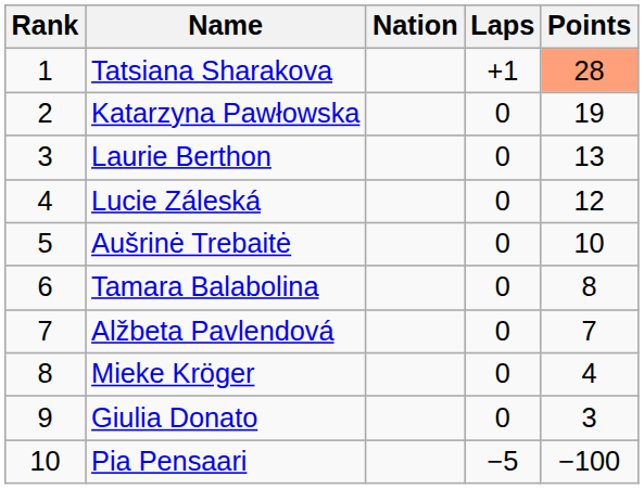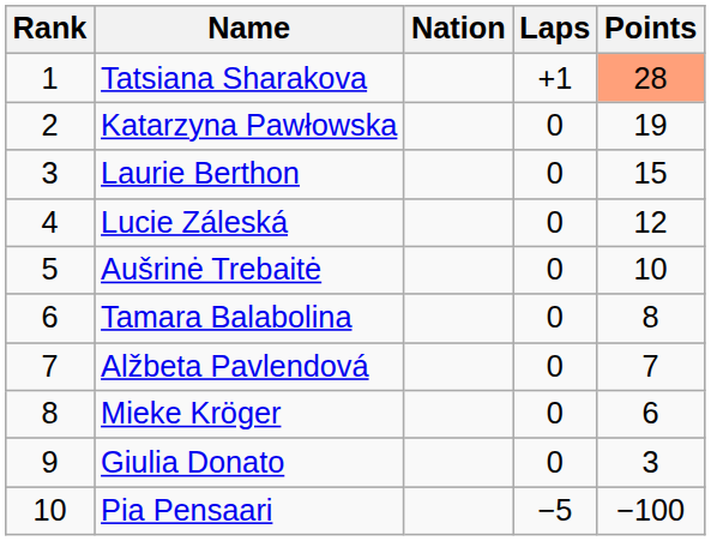 <table class="wikitable sortable" style="text-align:center">
 <tr>
 <th>Rank</th>
 <th>Name</th>
 <th>Nation</th>
 <th>Laps</th>
 <th>Points</th>
 </tr>
 <tr>
 <td>1</td>
 <td align=left><a href='#'>Tatsiana Sharakova</a></td>
 <td align=left></td>
 <td>+1</td>
 <td style="background: lightsalmon;">28</td>
 </tr>
 <tr>
 <td>2</td>
 <td align=left><a href='#'>Katarzyna Pawłowska</a></td>
 <td align=left></td>
 <td>0</td>
 <td>19</td>
 </tr>
 <tr>
 <td>3</td>
 <td align=left><a href='#'>Laurie Berthon</a></td>
 <td align=left></td>
 <td>0</td>
-<td>13</td>
+<td>15</td>
 </tr>
 <tr>
 <td>4</td>
 <td align=left><a href='#'>Lucie Záleská</a></td>
 <td align=left></td>
 <td>0</td>
 <td>12</td>
 </tr>
 <tr>
 <td>5</td>
 <td align=left><a href='#'>Aušrinė Trebaitė</a></td>
 <td align=left></td>
 <td>0</td>
 <td>10</td>
 </tr>
 <tr>
 <td>6</td>
 <td align=left><a href='#'>Tamara Balabolina</a></td>
 <td align=left></td>
 <td>0</td>
 <td>8</td>
 </tr>
 <tr>
 <td>7</td>
 <td align=left><a href='#'>Alžbeta Pavlendová</a></td>
 <td align=left></td>
 <td>0</td>
 <td>7</td>
 </tr>
 <tr>
 <td>8</td>
 <td align=left><a href='#'>Mieke Kröger</a></td>
 <td align=left></td>
 <td>0</td>
-<td>4</td>
+<td>6</td>
 </tr>
 <tr>
 <td>9</td>
 <td align=left><a href='#'>Giulia Donato</a></td>
 <td align=left></td>
 <td>0</td>
 <td>3</td>
 </tr>
 <tr>
 <td>10</td>
 <td align=left><a href='#'>Pia Pensaari</a></td>
 <td align=left></td>
 <td>−5</td>
 <td>−100</td>
 </tr>
 </table>
